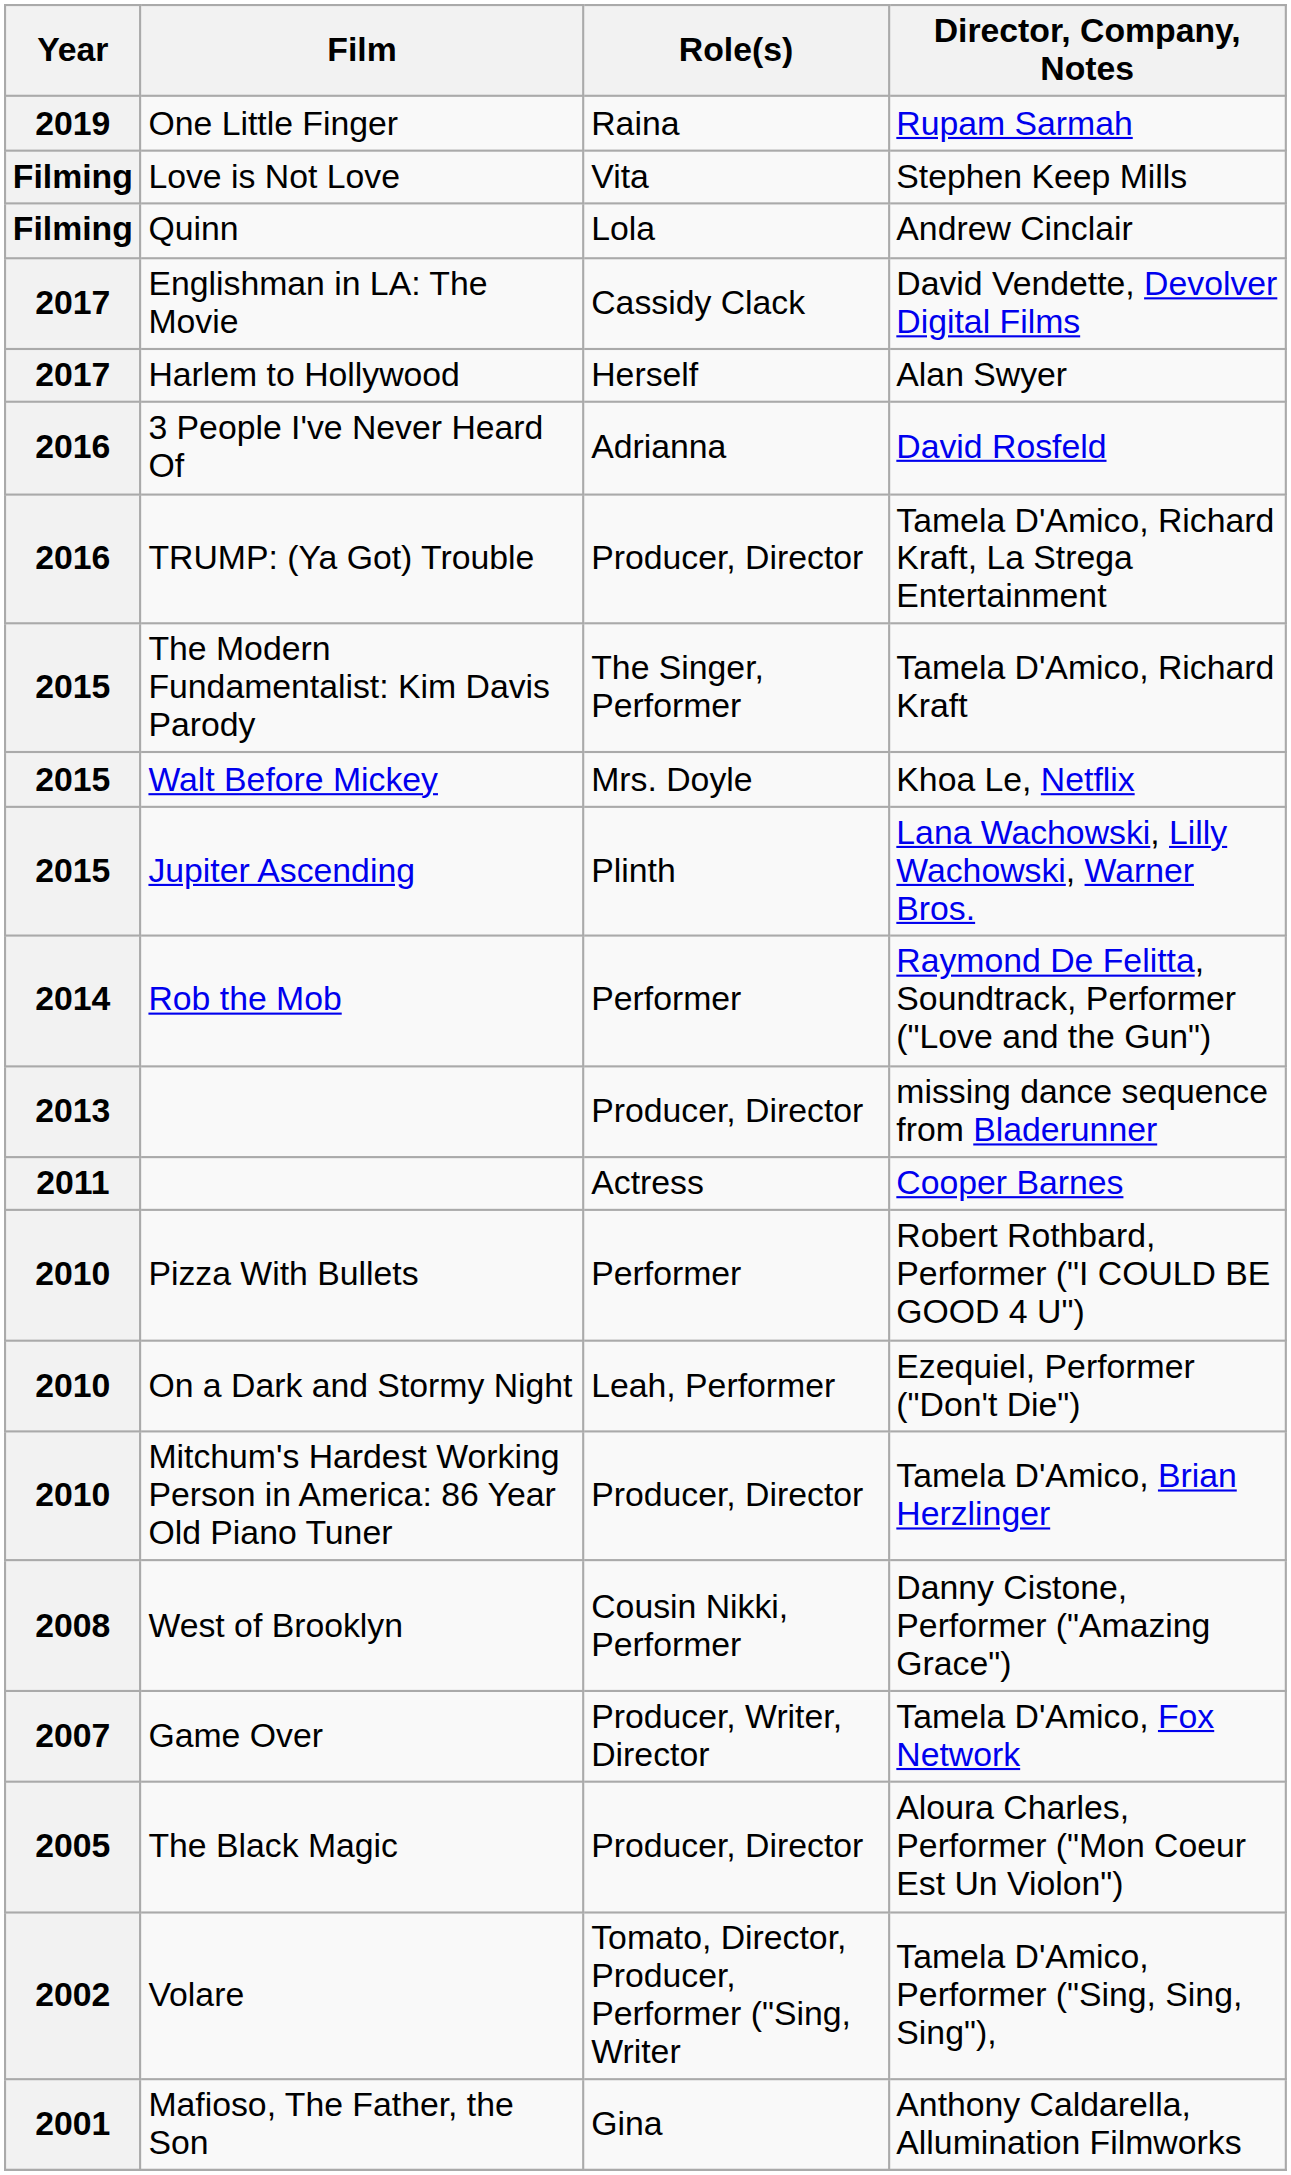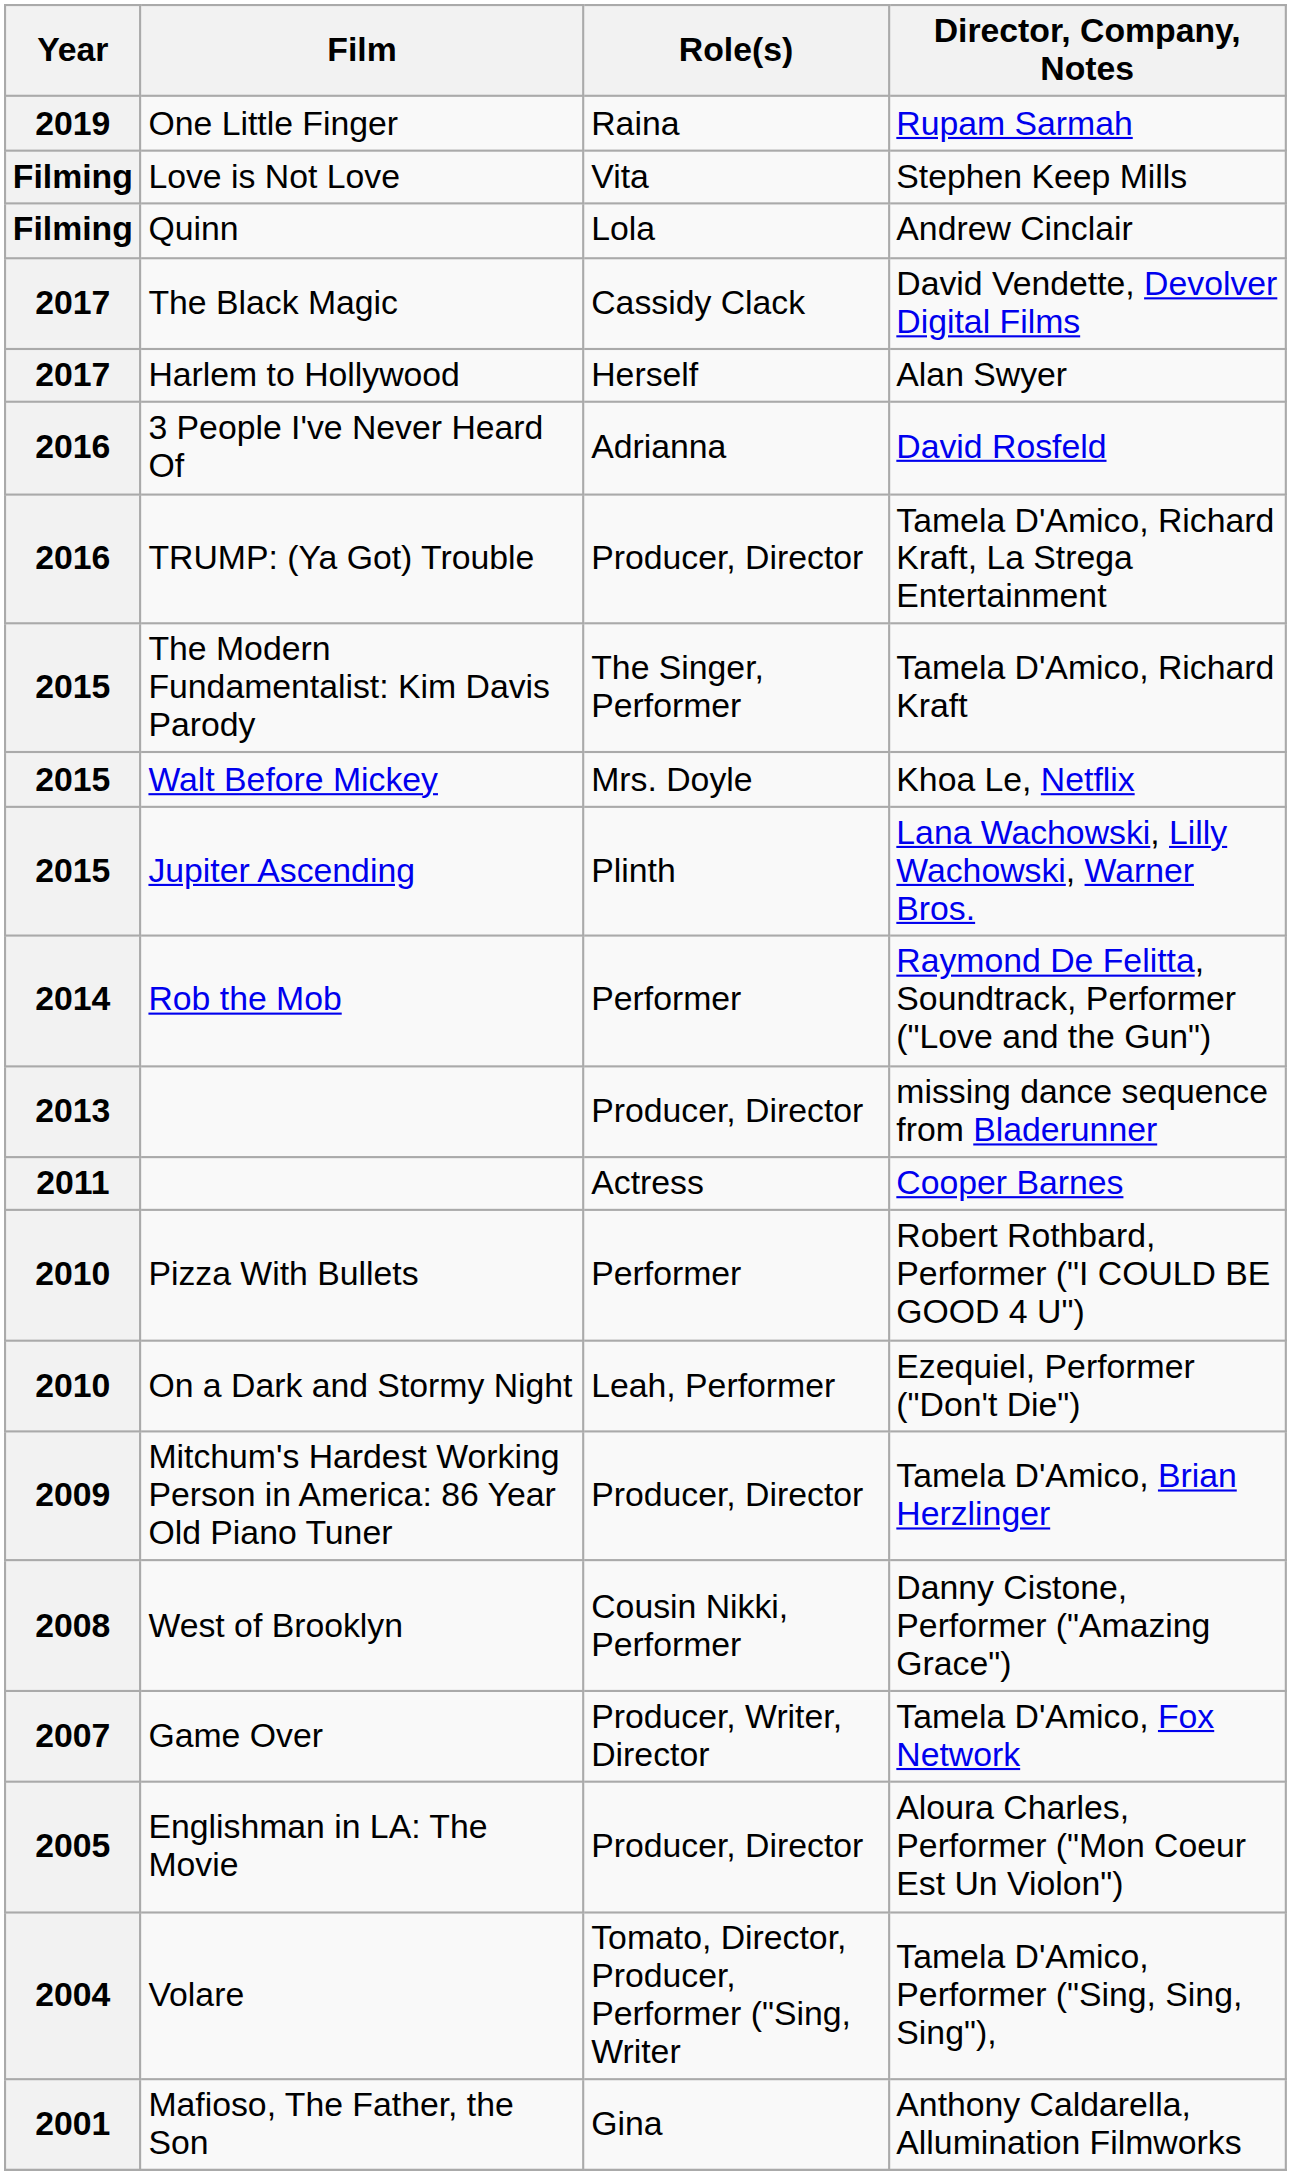 <table class="wikitable plainrowheaders sortable">
 <tr>
 <th scope="row" ! scope="col">Year</th>
 <th scope="col">Film</th>
 <th scope="col">Role(s)</th>
 <th scope="col" ! class="unsortable">Director, Company, Notes</th>
 </tr>
 <tr>
 <th scope="row">2019</th>
 <td>One Little Finger</td>
 <td>Raina</td>
 <td><a href='#'>Rupam Sarmah</a></td>
 </tr>
 <tr>
 <th scope="row">Filming</th>
 <td>Love is Not Love</td>
 <td>Vita</td>
 <td>Stephen Keep Mills</td>
 </tr>
 <tr>
 <th scope="row">Filming</th>
 <td>Quinn</td>
 <td>Lola</td>
 <td>Andrew Cinclair</td>
 </tr>
 <tr>
 <th scope="row">2017</th>
-<td>Englishman in LA: The Movie</td>
+<td>The Black Magic</td>
 <td>Cassidy Clack</td>
 <td>David Vendette, <a href='#'>Devolver Digital Films</a></td>
 </tr>
 <tr>
 <th scope="row">2017</th>
 <td>Harlem to Hollywood</td>
 <td>Herself</td>
 <td>Alan Swyer</td>
 </tr>
 <tr>
 <th scope="row">2016</th>
 <td>3 People I've Never Heard Of</td>
 <td>Adrianna</td>
 <td><a href='#'>David Rosfeld</a></td>
 </tr>
 <tr>
 <th scope="row">2016</th>
 <td>TRUMP: (Ya Got) Trouble</td>
 <td>Producer, Director</td>
 <td>Tamela D'Amico, Richard Kraft, La Strega Entertainment</td>
 </tr>
 <tr>
 <th scope="row">2015</th>
 <td>The Modern Fundamentalist: Kim Davis Parody</td>
 <td>The Singer, Performer</td>
 <td>Tamela D'Amico, Richard Kraft</td>
 </tr>
 <tr>
 <th scope="row">2015</th>
 <td><a href='#'>Walt Before Mickey</a></td>
 <td>Mrs. Doyle</td>
 <td>Khoa Le, <a href='#'>Netflix</a></td>
 </tr>
 <tr>
 <th scope="row">2015</th>
 <td><a href='#'>Jupiter Ascending</a></td>
 <td>Plinth</td>
 <td><a href='#'>Lana Wachowski</a>, <a href='#'>Lilly Wachowski</a>, <a href='#'>Warner Bros.</a></td>
 </tr>
 <tr>
 <th scope="row">2014</th>
 <td><a href='#'>Rob the Mob</a></td>
 <td>Performer</td>
 <td><a href='#'>Raymond De Felitta</a>, Soundtrack, Performer ("Love and the Gun")</td>
 </tr>
 <tr>
 <th scope="row">2013</th>
 <td></td>
 <td>Producer, Director</td>
 <td>missing dance sequence from <a href='#'>Bladerunner</a></td>
 </tr>
 <tr>
 <th scope="row">2011</th>
 <td></td>
 <td>Actress</td>
 <td><a href='#'>Cooper Barnes</a></td>
 </tr>
 <tr>
 <th scope="row">2010</th>
 <td>Pizza With Bullets</td>
 <td>Performer</td>
 <td>Robert Rothbard, Performer ("I COULD BE GOOD 4 U")</td>
 </tr>
 <tr>
 <th scope="row">2010</th>
 <td>On a Dark and Stormy Night</td>
 <td>Leah, Performer</td>
 <td>Ezequiel, Performer ("Don't Die")</td>
 </tr>
 <tr>
-<th scope="row">2010</th>
+<th scope="row">2009</th>
 <td>Mitchum's Hardest Working Person in America: 86 Year Old Piano Tuner</td>
 <td>Producer, Director</td>
 <td>Tamela D'Amico, <a href='#'>Brian Herzlinger</a></td>
 </tr>
 <tr>
 <th scope="row">2008</th>
 <td>West of Brooklyn</td>
 <td>Cousin Nikki, Performer</td>
 <td>Danny Cistone, Performer ("Amazing Grace")</td>
 </tr>
 <tr>
 <th scope="row">2007</th>
 <td>Game Over</td>
 <td>Producer, Writer, Director</td>
 <td>Tamela D'Amico, <a href='#'>Fox Network</a></td>
 </tr>
 <tr>
 <th scope="row">2005</th>
-<td>The Black Magic</td>
+<td>Englishman in LA: The Movie</td>
 <td>Producer, Director</td>
 <td>Aloura Charles, Performer ("Mon Coeur Est Un Violon")</td>
 </tr>
 <tr>
-<th scope="row">2002</th>
+<th scope="row">2004</th>
 <td>Volare</td>
 <td>Tomato, Director, Producer, Performer ("Sing, Writer</td>
 <td>Tamela D'Amico, Performer ("Sing, Sing, Sing"),</td>
 </tr>
 <tr>
 <th scope="row">2001</th>
 <td>Mafioso, The Father, the Son</td>
 <td>Gina</td>
 <td>Anthony Caldarella, Allumination Filmworks</td>
 </tr>
 <tr>
 </tr>
 </table>
